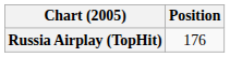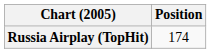 <table class="wikitable plainrowheaders" style="text-align:center">
 <tr>
 <th scope="col">Chart (2005)</th>
 <th scope="col">Position</th>
 </tr>
 <tr>
 <th scope="row">Russia Airplay (TopHit)</th>
-<td>176</td>
+<td>174</td>
 </tr>
 </table>
